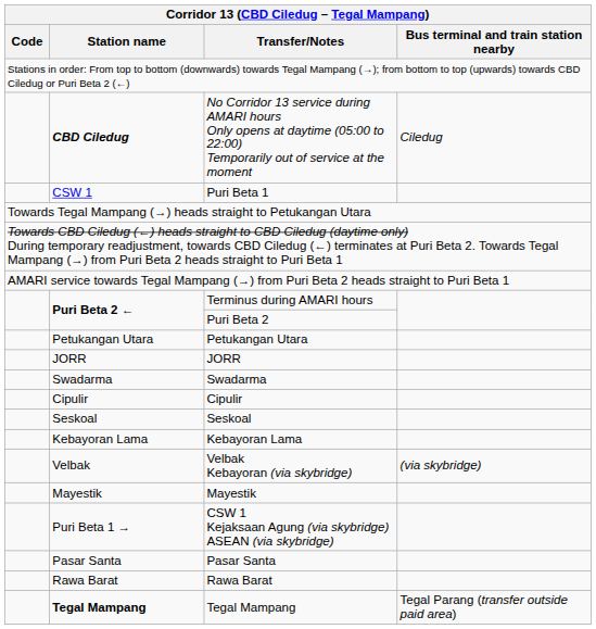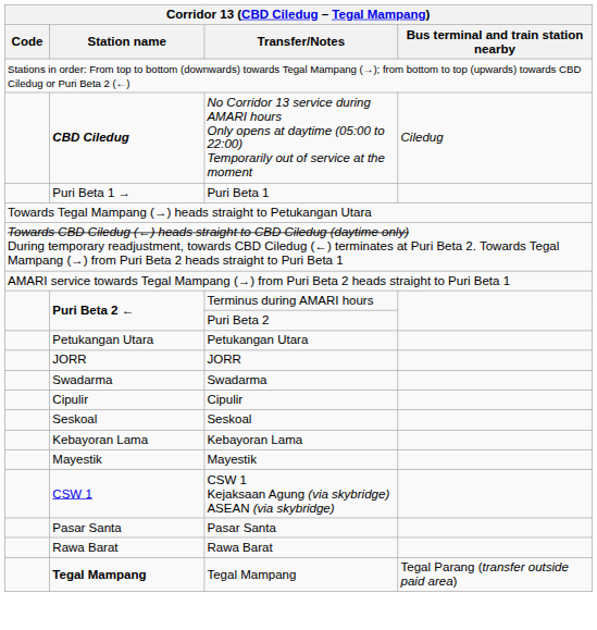 <table class="wikitable" style="font-size:100%">
 <tr>
 <th colspan="4" align="left"> Corridor 13 (<a href='#'>CBD Ciledug</a> – <a href='#'>Tegal Mampang</a>)</th>
 </tr>
 <tr>
 <th width="50">Code</th>
 <th width="190">Station name</th>
 <th width="240">Transfer/Notes</th>
 <th width="240">Bus terminal and train station nearby</th>
 </tr>
 <tr>
 <td colspan="4"><small>Stations in order: From top to bottom (downwards) towards Tegal Mampang (→); from bottom to top (upwards) towards CBD Ciledug or Puri Beta 2 (←)</small></td>
 </tr>
 <tr>
 <td align="center"><strong></strong></td>
 <td><strong><em>CBD Ciledug</em></strong></td>
 <td><em>No Corridor 13 service during AMARI hours</em><br><em>Only opens at daytime (05:00 to 22:00)</em><br><em>Temporarily out of service at the moment</em></td>
 <td><em> Ciledug</em></td>
 </tr>
 <tr>
 <td align="center"><strong></strong></td>
-<td><a href='#'>CSW 1</a></td>
+<td>Puri Beta 1 →</td>
 <td>  Puri Beta 1</td>
 <td></td>
 </tr>
 <tr>
 <td colspan="4">Towards Tegal Mampang (→) heads straight to Petukangan Utara</td>
 </tr>
 <tr>
 <td colspan="4"><em><s>Towards CBD Ciledug (←) heads straight to CBD Ciledug (daytime only)</s></em><br>During temporary readjustment, towards CBD Ciledug (<strong>←</strong>) terminates at Puri Beta 2. Towards Tegal Mampang (→) from Puri Beta 2 heads straight to Puri Beta 1</td>
 </tr>
 <tr>
 <td colspan="4">AMARI service towards Tegal Mampang (→) from Puri Beta 2 heads straight to Puri Beta 1</td>
 </tr>
 <tr>
 <td rowspan="2" align="center"><strong></strong></td>
 <td rowspan="2"><strong>Puri Beta 2 ←</strong></td>
 <td>Terminus during AMARI hours</td>
 <td rowspan="2"></td>
 </tr>
 <tr>
 <td>  Puri Beta 2</td>
 </tr>
 <tr>
 <td align="center"><strong></strong></td>
 <td>Petukangan Utara</td>
 <td>  Petukangan  Utara</td>
 <td></td>
 </tr>
 <tr>
 <td align="center"><strong></strong></td>
 <td>JORR</td>
 <td> JORR</td>
 <td></td>
 </tr>
 <tr>
 <td align="center"><strong></strong></td>
 <td>Swadarma</td>
 <td> Swadarma</td>
 <td></td>
 </tr>
 <tr>
 <td align="center"><strong></strong></td>
 <td>Cipulir</td>
 <td> Cipulir</td>
 <td></td>
 </tr>
 <tr>
 <td align="center"><strong></strong></td>
 <td>Seskoal</td>
 <td> Seskoal</td>
 <td></td>
 </tr>
 <tr>
 <td align="center"><strong></strong></td>
 <td>Kebayoran Lama</td>
 <td> Kebayoran Lama</td>
 <td></td>
 </tr>
 <tr>
 <td align="center"><strong></strong></td>
-<td>Velbak</td>
-<td>  Velbak<br> Kebayoran <em>(via skybridge)</em></td>
-<td>  <em>(via skybridge)</em></td>
-</tr>
-<tr>
-<td align="center"><strong></strong></td>
 <td>Mayestik</td>
 <td> Mayestik</td>
 <td></td>
 </tr>
 <tr>
 <td align="center"><strong></strong></td>
-<td>Puri Beta 1 →</td>
+<td><a href='#'>CSW 1</a></td>
 <td>  CSW 1<br> Kejaksaan Agung <em>(via skybridge)</em><br>   ASEAN <em>(via skybridge)</em></td>
 <td> </td>
 </tr>
 <tr>
 <td align="center"><strong></strong></td>
 <td>Pasar Santa</td>
 <td>   Pasar Santa</td>
 <td></td>
 </tr>
 <tr>
 <td align="center"><strong></strong></td>
 <td>Rawa Barat</td>
 <td>   Rawa Barat</td>
 <td></td>
 </tr>
 <tr>
 <td align="center"><strong></strong></td>
 <td><strong>Tegal Mampang</strong></td>
 <td>   Tegal Mampang</td>
 <td>   Tegal Parang (<em>transfer outside paid area</em>)</td>
 </tr>
 </table>
